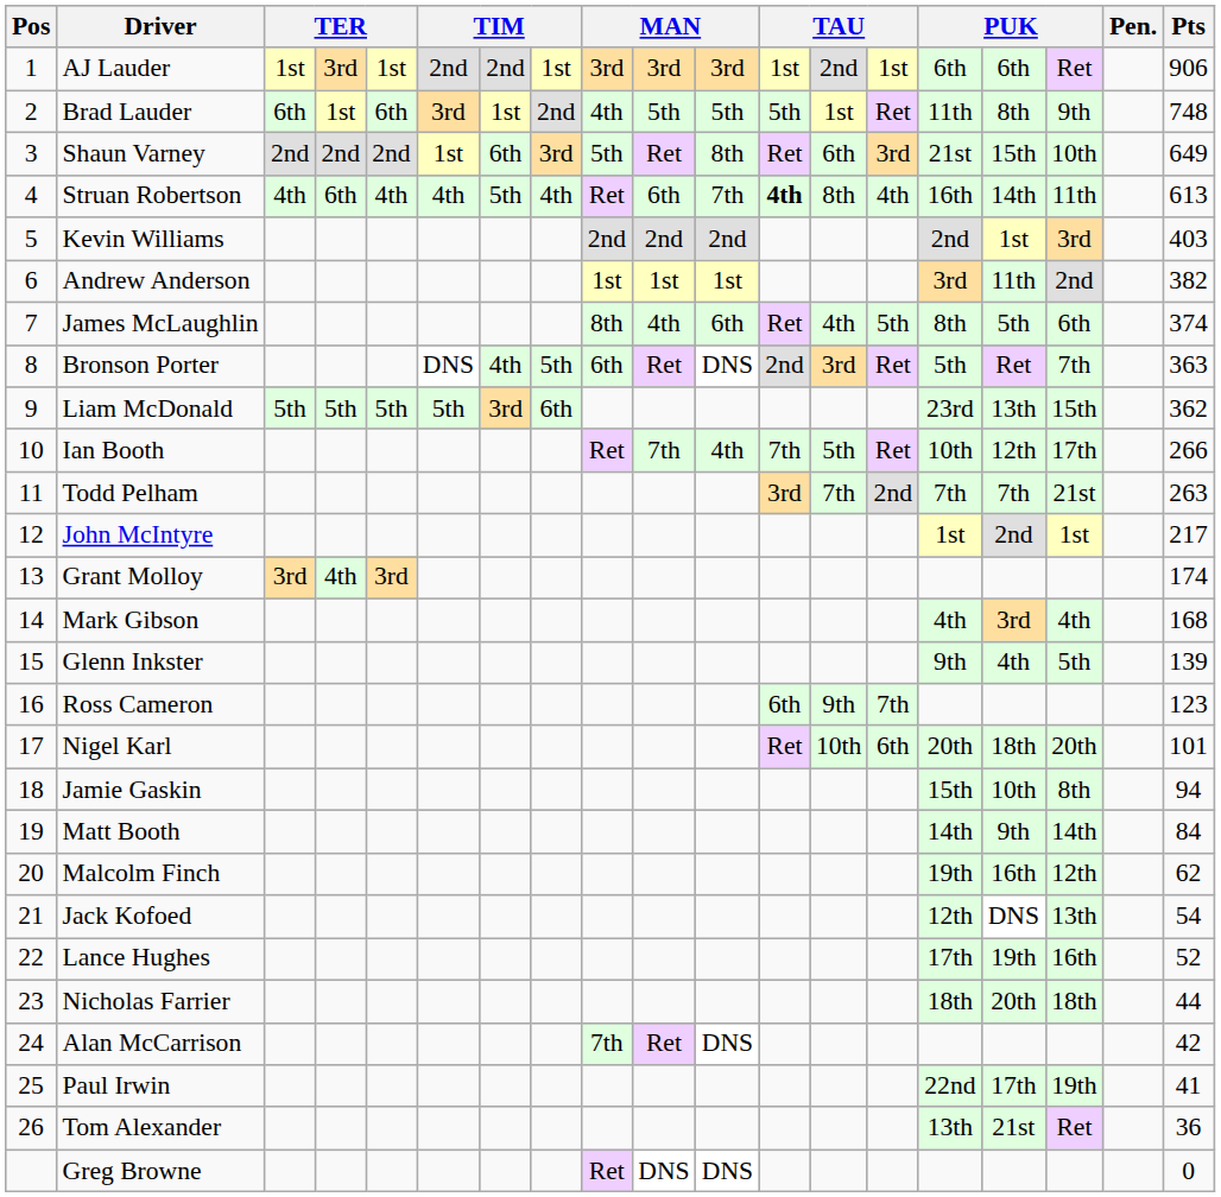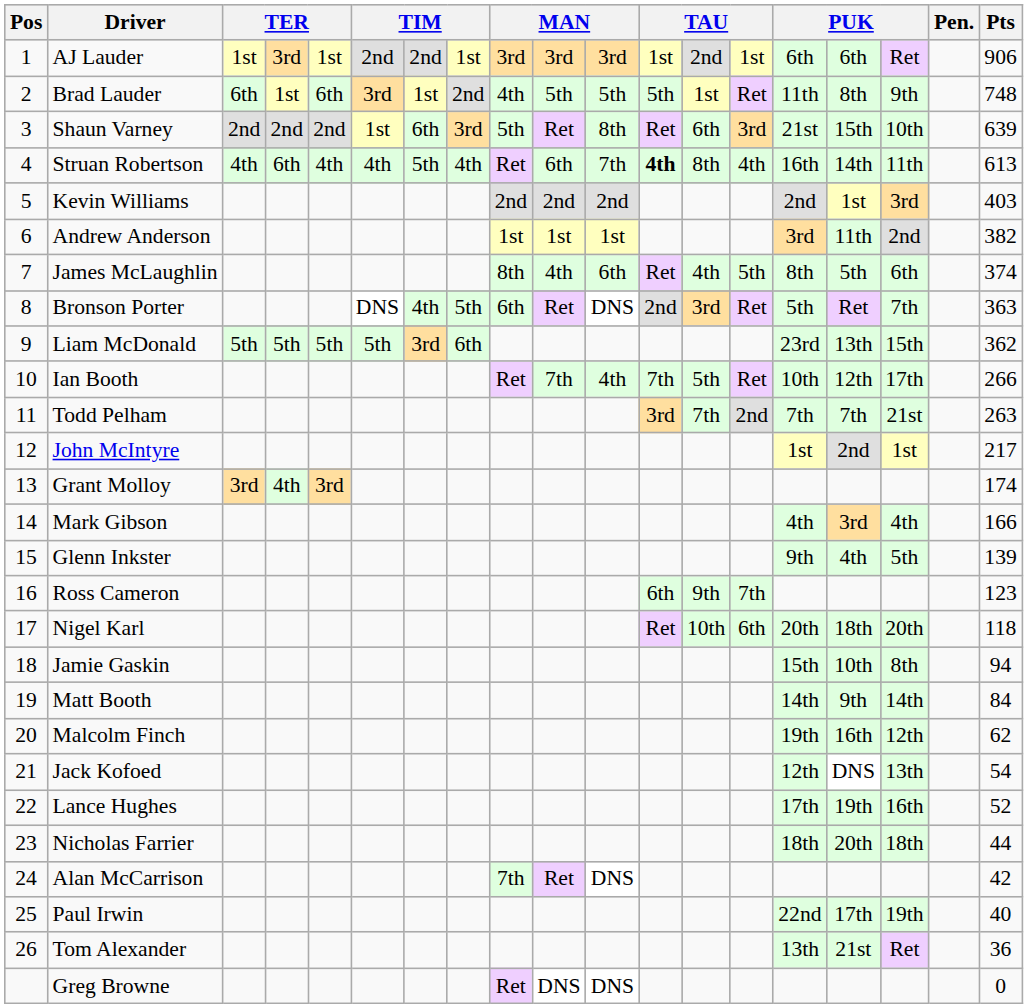 <table class="wikitable" style="font-size: 85%; text-align: center;">
 <tr>
 <th>Pos</th>
 <th>Driver</th>
 <th colspan="3"><a href='#'>TER</a></th>
 <th colspan="3"><a href='#'>TIM</a></th>
 <th colspan="3"><a href='#'>MAN</a></th>
 <th colspan="3"><a href='#'>TAU</a></th>
 <th colspan="3"><a href='#'>PUK</a></th>
 <th>Pen.</th>
 <th>Pts</th>
 </tr>
 <tr>
 <td>1</td>
 <td align=left> AJ Lauder</td>
 <td style="background:#ffffbf;">1st</td>
 <td style="background:#ffdf9f;">3rd</td>
 <td style="background:#ffffbf;">1st</td>
 <td style="background:#dfdfdf;">2nd</td>
 <td style="background:#dfdfdf;">2nd</td>
 <td style="background:#ffffbf;">1st</td>
 <td style="background:#ffdf9f;">3rd</td>
 <td style="background:#ffdf9f;">3rd</td>
 <td style="background:#ffdf9f;">3rd</td>
 <td style="background:#ffffbf;">1st</td>
 <td style="background:#dfdfdf;">2nd</td>
 <td style="background:#ffffbf;">1st</td>
 <td style="background:#dfffdf;">6th</td>
 <td style="background:#dfffdf;">6th</td>
 <td style="background:#efcfff;">Ret</td>
 <td></td>
 <td>906</td>
 </tr>
 <tr>
 <td>2</td>
 <td align=left> Brad Lauder</td>
 <td style="background:#dfffdf;">6th</td>
 <td style="background:#ffffbf;">1st</td>
 <td style="background:#dfffdf;">6th</td>
 <td style="background:#ffdf9f;">3rd</td>
 <td style="background:#ffffbf;">1st</td>
 <td style="background:#dfdfdf;">2nd</td>
 <td style="background:#dfffdf;">4th</td>
 <td style="background:#dfffdf;">5th</td>
 <td style="background:#dfffdf;">5th</td>
 <td style="background:#dfffdf;">5th</td>
 <td style="background:#ffffbf;">1st</td>
 <td style="background:#efcfff;">Ret</td>
 <td style="background:#dfffdf;">11th</td>
 <td style="background:#dfffdf;">8th</td>
 <td style="background:#dfffdf;">9th</td>
 <td></td>
 <td>748</td>
 </tr>
 <tr>
 <td>3</td>
 <td align=left> Shaun Varney</td>
 <td style="background:#dfdfdf;">2nd</td>
 <td style="background:#dfdfdf;">2nd</td>
 <td style="background:#dfdfdf;">2nd</td>
 <td style="background:#ffffbf;">1st</td>
 <td style="background:#dfffdf;">6th</td>
 <td style="background:#ffdf9f;">3rd</td>
 <td style="background:#dfffdf;">5th</td>
 <td style="background:#efcfff;">Ret</td>
 <td style="background:#dfffdf;">8th</td>
 <td style="background:#efcfff;">Ret</td>
 <td style="background:#dfffdf;">6th</td>
 <td style="background:#ffdf9f;">3rd</td>
 <td style="background:#dfffdf;">21st</td>
 <td style="background:#dfffdf;">15th</td>
 <td style="background:#dfffdf;">10th</td>
 <td></td>
-<td>649</td>
+<td>639</td>
 </tr>
 <tr>
 <td>4</td>
 <td align=left> Struan Robertson</td>
 <td style="background:#dfffdf;">4th</td>
 <td style="background:#dfffdf;">6th</td>
 <td style="background:#dfffdf;">4th</td>
 <td style="background:#dfffdf;">4th</td>
 <td style="background:#dfffdf;">5th</td>
 <td style="background:#dfffdf;">4th</td>
 <td style="background:#efcfff;">Ret</td>
 <td style="background:#dfffdf;">6th</td>
 <td style="background:#dfffdf;">7th</td>
 <td style="background:#dfffdf;"><strong>4th</strong></td>
 <td style="background:#dfffdf;">8th</td>
 <td style="background:#dfffdf;">4th</td>
 <td style="background:#dfffdf;">16th</td>
 <td style="background:#dfffdf;">14th</td>
 <td style="background:#dfffdf;">11th</td>
 <td></td>
 <td>613</td>
 </tr>
 <tr>
 <td>5</td>
 <td align=left> Kevin Williams</td>
 <td></td>
 <td></td>
 <td></td>
 <td></td>
 <td></td>
 <td></td>
 <td style="background:#dfdfdf;">2nd</td>
 <td style="background:#dfdfdf;">2nd</td>
 <td style="background:#dfdfdf;">2nd</td>
 <td></td>
 <td></td>
 <td></td>
 <td style="background:#dfdfdf;">2nd</td>
 <td style="background:#ffffbf;">1st</td>
 <td style="background:#ffdf9f;">3rd</td>
 <td></td>
 <td>403</td>
 </tr>
 <tr>
 <td>6</td>
 <td align=left> Andrew Anderson</td>
 <td></td>
 <td></td>
 <td></td>
 <td></td>
 <td></td>
 <td></td>
 <td style="background:#ffffbf;">1st</td>
 <td style="background:#ffffbf;">1st</td>
 <td style="background:#ffffbf;">1st</td>
 <td></td>
 <td></td>
 <td></td>
 <td style="background:#ffdf9f;">3rd</td>
 <td style="background:#dfffdf;">11th</td>
 <td style="background:#dfdfdf;">2nd</td>
 <td></td>
 <td>382</td>
 </tr>
 <tr>
 <td>7</td>
 <td align=left> James McLaughlin</td>
 <td></td>
 <td></td>
 <td></td>
 <td></td>
 <td></td>
 <td></td>
 <td style="background:#dfffdf;">8th</td>
 <td style="background:#dfffdf;">4th</td>
 <td style="background:#dfffdf;">6th</td>
 <td style="background:#efcfff;">Ret</td>
 <td style="background:#dfffdf;">4th</td>
 <td style="background:#dfffdf;">5th</td>
 <td style="background:#dfffdf;">8th</td>
 <td style="background:#dfffdf;">5th</td>
 <td style="background:#dfffdf;">6th</td>
 <td></td>
 <td>374</td>
 </tr>
 <tr>
 <td>8</td>
 <td align=left> Bronson Porter</td>
 <td></td>
 <td></td>
 <td></td>
 <td style="background:#ffffff;">DNS</td>
 <td style="background:#dfffdf;">4th</td>
 <td style="background:#dfffdf;">5th</td>
 <td style="background:#dfffdf;">6th</td>
 <td style="background:#efcfff;">Ret</td>
 <td style="background:#ffffff;">DNS</td>
 <td style="background:#dfdfdf;">2nd</td>
 <td style="background:#ffdf9f;">3rd</td>
 <td style="background:#efcfff;">Ret</td>
 <td style="background:#dfffdf;">5th</td>
 <td style="background:#efcfff;">Ret</td>
 <td style="background:#dfffdf;">7th</td>
 <td></td>
 <td>363</td>
 </tr>
 <tr>
 <td>9</td>
 <td align=left> Liam McDonald</td>
 <td style="background:#dfffdf;">5th</td>
 <td style="background:#dfffdf;">5th</td>
 <td style="background:#dfffdf;">5th</td>
 <td style="background:#dfffdf;">5th</td>
 <td style="background:#ffdf9f;">3rd</td>
 <td style="background:#dfffdf;">6th</td>
 <td></td>
 <td></td>
 <td></td>
 <td></td>
 <td></td>
 <td></td>
 <td style="background:#dfffdf;">23rd</td>
 <td style="background:#dfffdf;">13th</td>
 <td style="background:#dfffdf;">15th</td>
 <td></td>
 <td>362</td>
 </tr>
 <tr>
 <td>10</td>
 <td align=left> Ian Booth</td>
 <td></td>
 <td></td>
 <td></td>
 <td></td>
 <td></td>
 <td></td>
 <td style="background:#efcfff;">Ret</td>
 <td style="background:#dfffdf;">7th</td>
 <td style="background:#dfffdf;">4th</td>
 <td style="background:#dfffdf;">7th</td>
 <td style="background:#dfffdf;">5th</td>
 <td style="background:#efcfff;">Ret</td>
 <td style="background:#dfffdf;">10th</td>
 <td style="background:#dfffdf;">12th</td>
 <td style="background:#dfffdf;">17th</td>
 <td></td>
 <td>266</td>
 </tr>
 <tr>
 <td>11</td>
 <td align=left> Todd Pelham</td>
 <td></td>
 <td></td>
 <td></td>
 <td></td>
 <td></td>
 <td></td>
 <td></td>
 <td></td>
 <td></td>
 <td style="background:#ffdf9f;">3rd</td>
 <td style="background:#dfffdf;">7th</td>
 <td style="background:#dfdfdf;">2nd</td>
 <td style="background:#dfffdf;">7th</td>
 <td style="background:#dfffdf;">7th</td>
 <td style="background:#dfffdf;">21st</td>
 <td></td>
 <td>263</td>
 </tr>
 <tr>
 <td>12</td>
 <td align=left> <a href='#'>John McIntyre</a></td>
 <td></td>
 <td></td>
 <td></td>
 <td></td>
 <td></td>
 <td></td>
 <td></td>
 <td></td>
 <td></td>
 <td></td>
 <td></td>
 <td></td>
 <td style="background:#ffffbf;">1st</td>
 <td style="background:#dfdfdf;">2nd</td>
 <td style="background:#ffffbf;">1st</td>
 <td></td>
 <td>217</td>
 </tr>
 <tr>
 <td>13</td>
 <td align=left> Grant Molloy</td>
 <td style="background:#ffdf9f;">3rd</td>
 <td style="background:#dfffdf;">4th</td>
 <td style="background:#ffdf9f;">3rd</td>
 <td></td>
 <td></td>
 <td></td>
 <td></td>
 <td></td>
 <td></td>
 <td></td>
 <td></td>
 <td></td>
 <td></td>
 <td></td>
 <td></td>
 <td></td>
 <td>174</td>
 </tr>
 <tr>
 <td>14</td>
 <td align=left> Mark Gibson</td>
 <td></td>
 <td></td>
 <td></td>
 <td></td>
 <td></td>
 <td></td>
 <td></td>
 <td></td>
 <td></td>
 <td></td>
 <td></td>
 <td></td>
 <td style="background:#dfffdf;">4th</td>
 <td style="background:#ffdf9f;">3rd</td>
 <td style="background:#dfffdf;">4th</td>
 <td></td>
-<td>168</td>
+<td>166</td>
 </tr>
 <tr>
 <td>15</td>
 <td align=left> Glenn Inkster</td>
 <td></td>
 <td></td>
 <td></td>
 <td></td>
 <td></td>
 <td></td>
 <td></td>
 <td></td>
 <td></td>
 <td></td>
 <td></td>
 <td></td>
 <td style="background:#dfffdf;">9th</td>
 <td style="background:#dfffdf;">4th</td>
 <td style="background:#dfffdf;">5th</td>
 <td></td>
 <td>139</td>
 </tr>
 <tr>
 <td>16</td>
 <td align=left> Ross Cameron</td>
 <td></td>
 <td></td>
 <td></td>
 <td></td>
 <td></td>
 <td></td>
 <td></td>
 <td></td>
 <td></td>
 <td style="background:#dfffdf;">6th</td>
 <td style="background:#dfffdf;">9th</td>
 <td style="background:#dfffdf;">7th</td>
 <td></td>
 <td></td>
 <td></td>
 <td></td>
 <td>123</td>
 </tr>
 <tr>
 <td>17</td>
 <td align=left> Nigel Karl</td>
 <td></td>
 <td></td>
 <td></td>
 <td></td>
 <td></td>
 <td></td>
 <td></td>
 <td></td>
 <td></td>
 <td style="background:#efcfff;">Ret</td>
 <td style="background:#dfffdf;">10th</td>
 <td style="background:#dfffdf;">6th</td>
 <td style="background:#dfffdf;">20th</td>
 <td style="background:#dfffdf;">18th</td>
 <td style="background:#dfffdf;">20th</td>
 <td></td>
-<td>101</td>
+<td>118</td>
 </tr>
 <tr>
 <td>18</td>
 <td align=left> Jamie Gaskin</td>
 <td></td>
 <td></td>
 <td></td>
 <td></td>
 <td></td>
 <td></td>
 <td></td>
 <td></td>
 <td></td>
 <td></td>
 <td></td>
 <td></td>
 <td style="background:#dfffdf;">15th</td>
 <td style="background:#dfffdf;">10th</td>
 <td style="background:#dfffdf;">8th</td>
 <td></td>
 <td>94</td>
 </tr>
 <tr>
 <td>19</td>
 <td align=left> Matt Booth</td>
 <td></td>
 <td></td>
 <td></td>
 <td></td>
 <td></td>
 <td></td>
 <td></td>
 <td></td>
 <td></td>
 <td></td>
 <td></td>
 <td></td>
 <td style="background:#dfffdf;">14th</td>
 <td style="background:#dfffdf;">9th</td>
 <td style="background:#dfffdf;">14th</td>
 <td></td>
 <td>84</td>
 </tr>
 <tr>
 <td>20</td>
 <td align=left> Malcolm Finch</td>
 <td></td>
 <td></td>
 <td></td>
 <td></td>
 <td></td>
 <td></td>
 <td></td>
 <td></td>
 <td></td>
 <td></td>
 <td></td>
 <td></td>
 <td style="background:#dfffdf;">19th</td>
 <td style="background:#dfffdf;">16th</td>
 <td style="background:#dfffdf;">12th</td>
 <td></td>
 <td>62</td>
 </tr>
 <tr>
 <td>21</td>
 <td align=left> Jack Kofoed</td>
 <td></td>
 <td></td>
 <td></td>
 <td></td>
 <td></td>
 <td></td>
 <td></td>
 <td></td>
 <td></td>
 <td></td>
 <td></td>
 <td></td>
 <td style="background:#dfffdf;">12th</td>
 <td style="background:#ffffff;">DNS</td>
 <td style="background:#dfffdf;">13th</td>
 <td></td>
 <td>54</td>
 </tr>
 <tr>
 <td>22</td>
 <td align=left> Lance Hughes</td>
 <td></td>
 <td></td>
 <td></td>
 <td></td>
 <td></td>
 <td></td>
 <td></td>
 <td></td>
 <td></td>
 <td></td>
 <td></td>
 <td></td>
 <td style="background:#dfffdf;">17th</td>
 <td style="background:#dfffdf;">19th</td>
 <td style="background:#dfffdf;">16th</td>
 <td></td>
 <td>52</td>
 </tr>
 <tr>
 <td>23</td>
 <td align=left> Nicholas Farrier</td>
 <td></td>
 <td></td>
 <td></td>
 <td></td>
 <td></td>
 <td></td>
 <td></td>
 <td></td>
 <td></td>
 <td></td>
 <td></td>
 <td></td>
 <td style="background:#dfffdf;">18th</td>
 <td style="background:#dfffdf;">20th</td>
 <td style="background:#dfffdf;">18th</td>
 <td></td>
 <td>44</td>
 </tr>
 <tr>
 <td>24</td>
 <td align=left> Alan McCarrison</td>
 <td></td>
 <td></td>
 <td></td>
 <td></td>
 <td></td>
 <td></td>
 <td style="background:#dfffdf;">7th</td>
 <td style="background:#efcfff;">Ret</td>
 <td style="background:#ffffff;">DNS</td>
 <td></td>
 <td></td>
 <td></td>
 <td></td>
 <td></td>
 <td></td>
 <td></td>
 <td>42</td>
 </tr>
 <tr>
 <td>25</td>
 <td align=left> Paul Irwin</td>
 <td></td>
 <td></td>
 <td></td>
 <td></td>
 <td></td>
 <td></td>
 <td></td>
 <td></td>
 <td></td>
 <td></td>
 <td></td>
 <td></td>
 <td style="background:#dfffdf;">22nd</td>
 <td style="background:#dfffdf;">17th</td>
 <td style="background:#dfffdf;">19th</td>
 <td></td>
-<td>41</td>
+<td>40</td>
 </tr>
 <tr>
 <td>26</td>
 <td align=left> Tom Alexander</td>
 <td></td>
 <td></td>
 <td></td>
 <td></td>
 <td></td>
 <td></td>
 <td></td>
 <td></td>
 <td></td>
 <td></td>
 <td></td>
 <td></td>
 <td style="background:#dfffdf;">13th</td>
 <td style="background:#dfffdf;">21st</td>
 <td style="background:#efcfff;">Ret</td>
 <td></td>
 <td>36</td>
 </tr>
 <tr>
 <td></td>
 <td align=left> Greg Browne</td>
 <td></td>
 <td></td>
 <td></td>
 <td></td>
 <td></td>
 <td></td>
 <td style="background:#efcfff;">Ret</td>
 <td style="background:#ffffff;">DNS</td>
 <td style="background:#ffffff;">DNS</td>
 <td></td>
 <td></td>
 <td></td>
 <td></td>
 <td></td>
 <td></td>
 <td></td>
 <td>0</td>
 </tr>
 </table>
